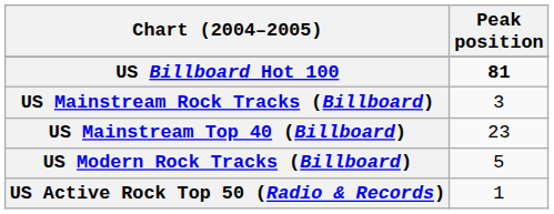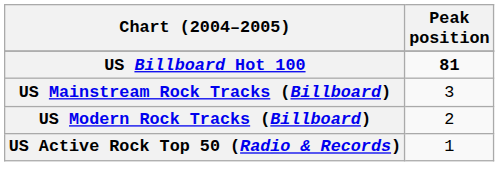 <table class="wikitable sortable plainrowheaders" style="text-align:center">
 <tr>
 <th>Chart (2004–2005)</th>
 <th>Peak<br>position</th>
 </tr>
 <tr>
 </tr>
 <tr>
 <th scope="row">US <a href='#'><em>Billboard</em> Hot 100</a></th>
 <td><strong>81</strong></td>
 </tr>
 <tr>
 <th scope="row">US <a href='#'>Mainstream Rock Tracks</a> (<em><a href='#'>Billboard</a></em>)</th>
 <td>3</td>
 </tr>
 <tr>
-<th scope="row">US <a href='#'>Mainstream Top 40</a> (<em><a href='#'>Billboard</a></em>)</th>
-<td>23</td>
-</tr>
-<tr>
 <th scope="row">US <a href='#'>Modern Rock Tracks</a> (<em><a href='#'>Billboard</a></em>)</th>
-<td>5</td>
+<td>2</td>
 </tr>
 <tr>
 <th scope="row">US Active Rock Top 50 (<em><a href='#'>Radio & Records</a></em>)</th>
 <td>1</td>
 </tr>
 </table>
